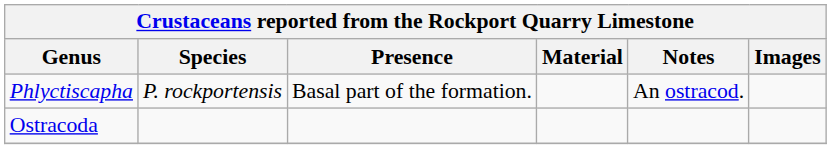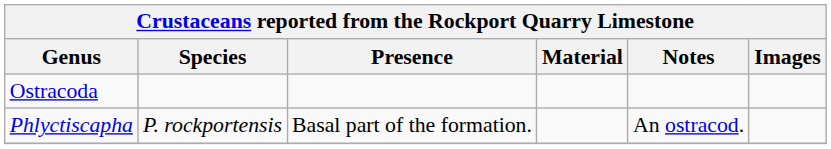 <table class="wikitable" align="center">
 <tr>
 <th colspan="6" align="center"><strong><a href='#'>Crustaceans</a> reported from the Rockport Quarry Limestone</strong></th>
 </tr>
 <tr>
 <th>Genus</th>
 <th>Species</th>
 <th>Presence</th>
 <th><strong>Material</strong></th>
 <th>Notes</th>
 <th>Images</th>
 </tr>
 <tr>
+<td><a href='#'>Ostracoda</a></td>
+<td></td>
+<td></td>
+<td></td>
+<td></td>
+<td></td>
+</tr>
+<tr>
 <td><em><a href='#'>Phlyctiscapha</a></em></td>
 <td><em>P. rockportensis</em></td>
 <td>Basal part of the formation.</td>
 <td></td>
 <td>An <a href='#'>ostracod</a>.</td>
 <td></td>
 </tr>
 <tr>
-<td><a href='#'>Ostracoda</a></td>
-<td></td>
-<td></td>
-<td></td>
-<td></td>
-<td></td>
-</tr>
-<tr>
 </tr>
 </table>
